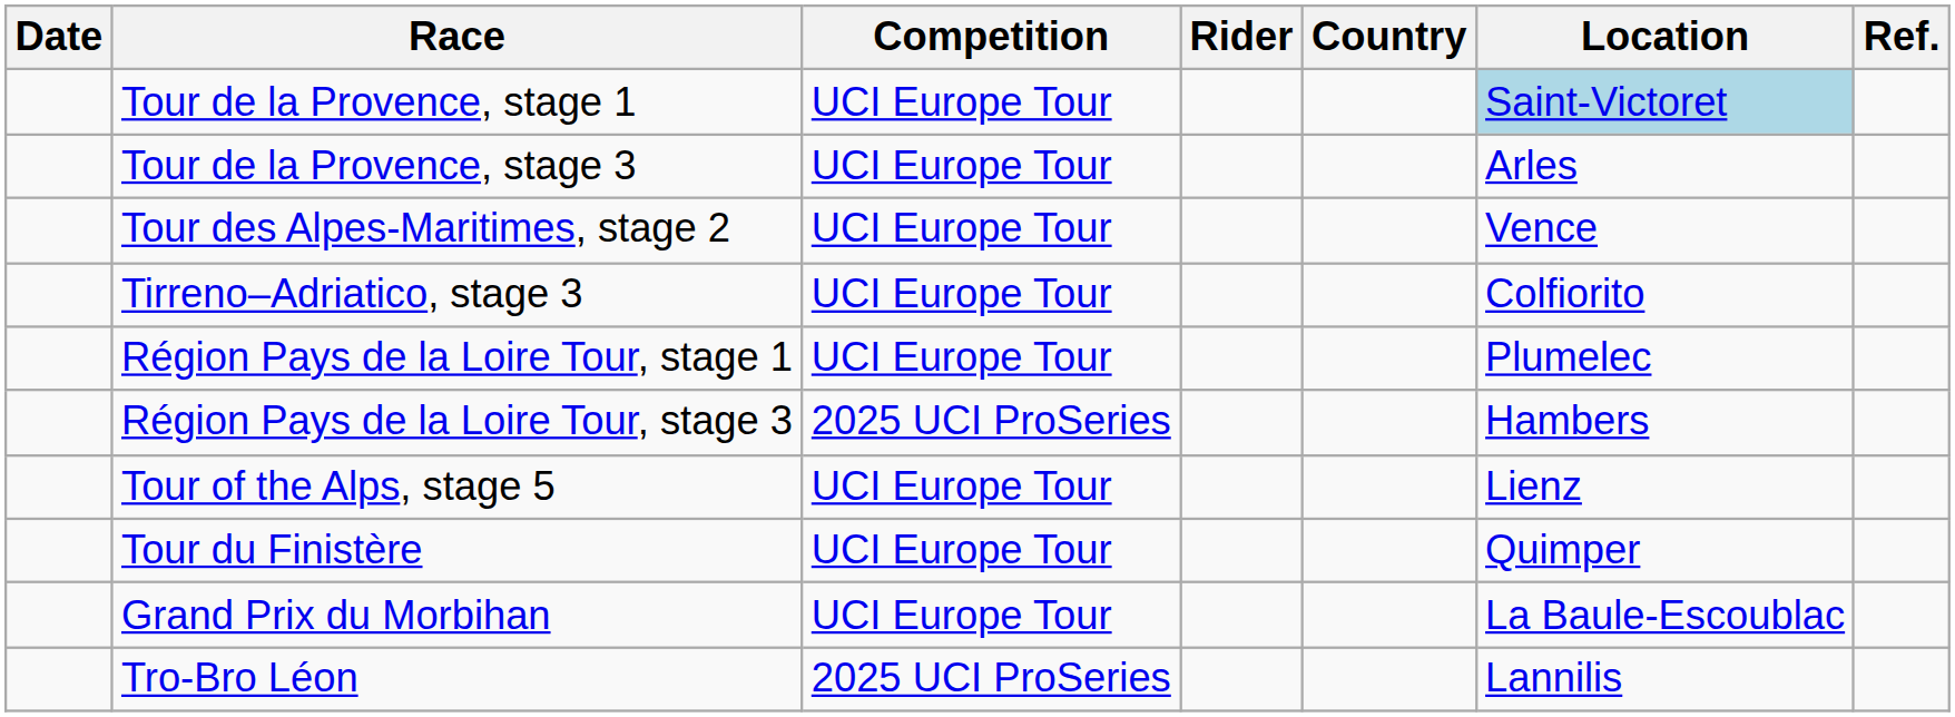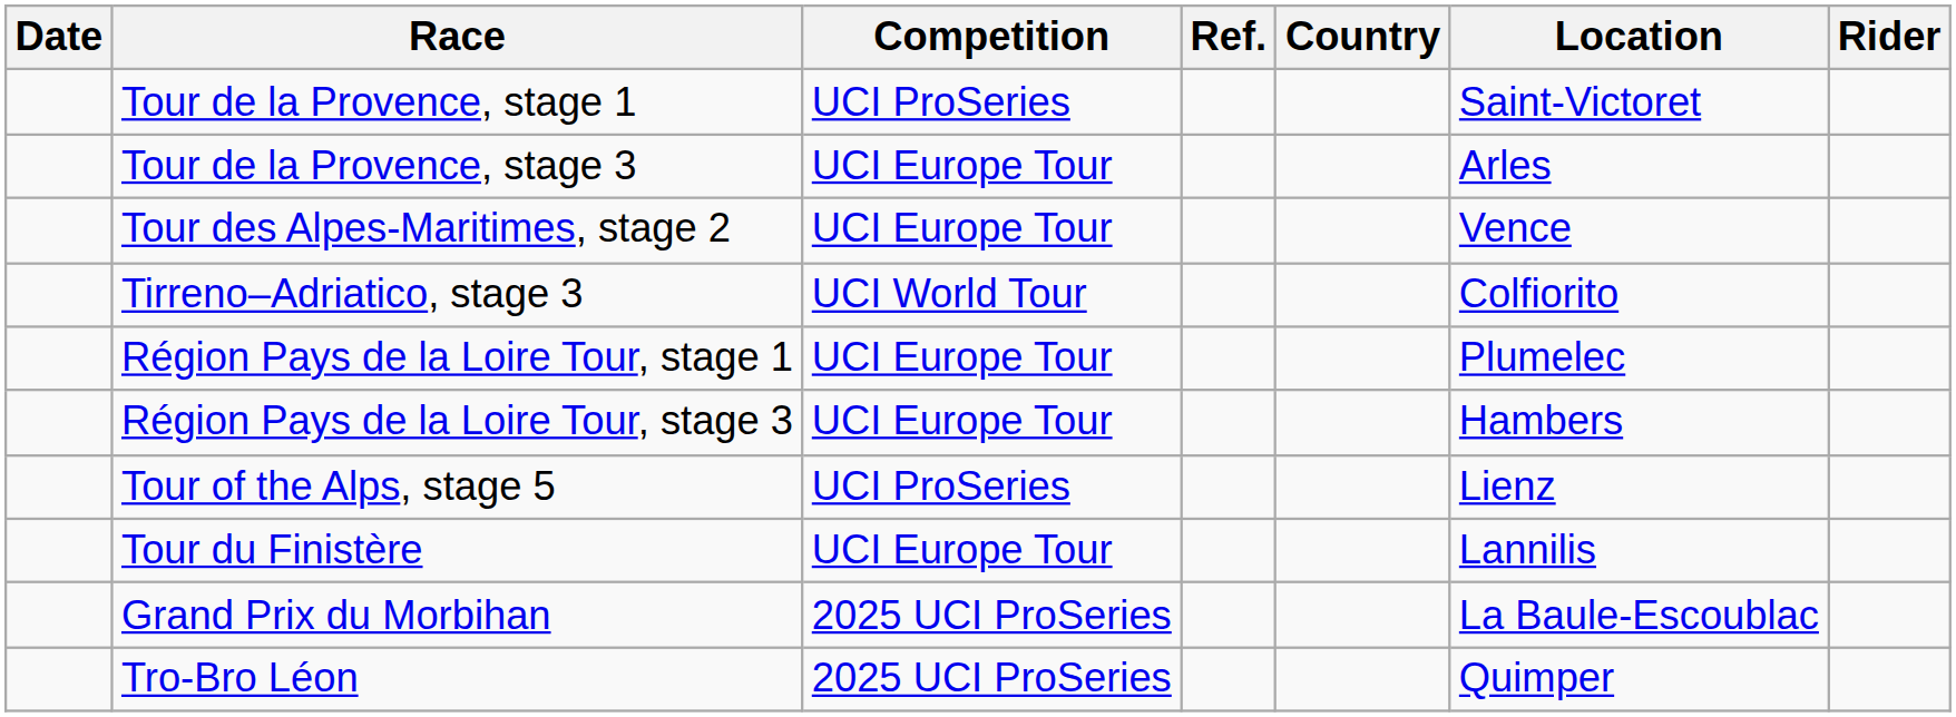 <table class="wikitable sortable">
 <tr>
 <th>Date</th>
 <th>Race</th>
 <th>Competition</th>
-<th>Rider</th>
+<th class="unsortable">Ref.</th>
 <th>Country</th>
 <th>Location</th>
-<th class="unsortable">Ref.</th>
+<th>Rider</th>
 </tr>
 <tr>
 <td></td>
 <td><a href='#'>Tour de la Provence</a>, stage 1</td>
-<td><a href='#'>UCI Europe Tour</a></td>
+<td><a href='#'>UCI ProSeries</a></td>
+<td align="center"></td>
 <td></td>
+<td><a href='#'>Saint-Victoret</a></td>
 <td></td>
-<td style="background: lightblue;"><a href='#'>Saint-Victoret</a></td>
-<td align="center"></td>
 </tr>
 <tr>
 <td></td>
 <td><a href='#'>Tour de la Provence</a>, stage 3</td>
 <td><a href='#'>UCI Europe Tour</a></td>
-<td></td>
+<td align="center"></td>
 <td></td>
 <td><a href='#'>Arles</a></td>
-<td align="center"></td>
+<td></td>
 </tr>
 <tr>
 <td></td>
 <td><a href='#'>Tour des Alpes-Maritimes</a>, stage 2</td>
 <td><a href='#'>UCI Europe Tour</a></td>
-<td></td>
+<td align="center"></td>
 <td></td>
 <td><a href='#'>Vence</a></td>
-<td align="center"></td>
+<td></td>
 </tr>
 <tr>
 <td></td>
 <td><a href='#'>Tirreno–Adriatico</a>, stage 3</td>
-<td><a href='#'>UCI Europe Tour</a></td>
-<td></td>
+<td><a href='#'>UCI World Tour</a></td>
+<td align="center"></td>
 <td></td>
 <td><a href='#'>Colfiorito</a></td>
-<td align="center"></td>
+<td></td>
 </tr>
 <tr>
 <td></td>
 <td><a href='#'>Région Pays de la Loire Tour</a>, stage 1</td>
 <td><a href='#'>UCI Europe Tour</a></td>
-<td></td>
+<td align="center"></td>
 <td></td>
 <td><a href='#'>Plumelec</a></td>
-<td align="center"></td>
+<td></td>
 </tr>
 <tr>
 <td></td>
 <td><a href='#'>Région Pays de la Loire Tour</a>, stage 3</td>
-<td><a href='#'>2025 UCI ProSeries</a></td>
-<td></td>
+<td><a href='#'>UCI Europe Tour</a></td>
+<td align="center"></td>
 <td></td>
 <td><a href='#'>Hambers</a></td>
-<td align="center"></td>
+<td></td>
 </tr>
 <tr>
 <td></td>
 <td><a href='#'>Tour of the Alps</a>, stage 5</td>
-<td><a href='#'>UCI Europe Tour</a></td>
-<td></td>
+<td><a href='#'>UCI ProSeries</a></td>
+<td align="center"></td>
 <td></td>
 <td><a href='#'>Lienz</a></td>
-<td align="center"></td>
+<td></td>
 </tr>
 <tr>
 <td></td>
 <td><a href='#'>Tour du Finistère</a></td>
 <td><a href='#'>UCI Europe Tour</a></td>
+<td align="center"></td>
 <td></td>
+<td><a href='#'>Lannilis</a></td>
 <td></td>
-<td><a href='#'>Quimper</a></td>
-<td align="center"></td>
 </tr>
 <tr>
 <td></td>
 <td><a href='#'>Grand Prix du Morbihan</a></td>
-<td><a href='#'>UCI Europe Tour</a></td>
-<td></td>
+<td><a href='#'>2025 UCI ProSeries</a></td>
+<td align="center"></td>
 <td></td>
 <td><a href='#'>La Baule-Escoublac</a></td>
-<td align="center"></td>
+<td></td>
 </tr>
 <tr>
 <td></td>
 <td><a href='#'>Tro-Bro Léon</a></td>
 <td><a href='#'>2025 UCI ProSeries</a></td>
+<td align="center"></td>
 <td></td>
+<td><a href='#'>Quimper</a></td>
 <td></td>
-<td><a href='#'>Lannilis</a></td>
-<td align="center"></td>
 </tr>
 </table>
